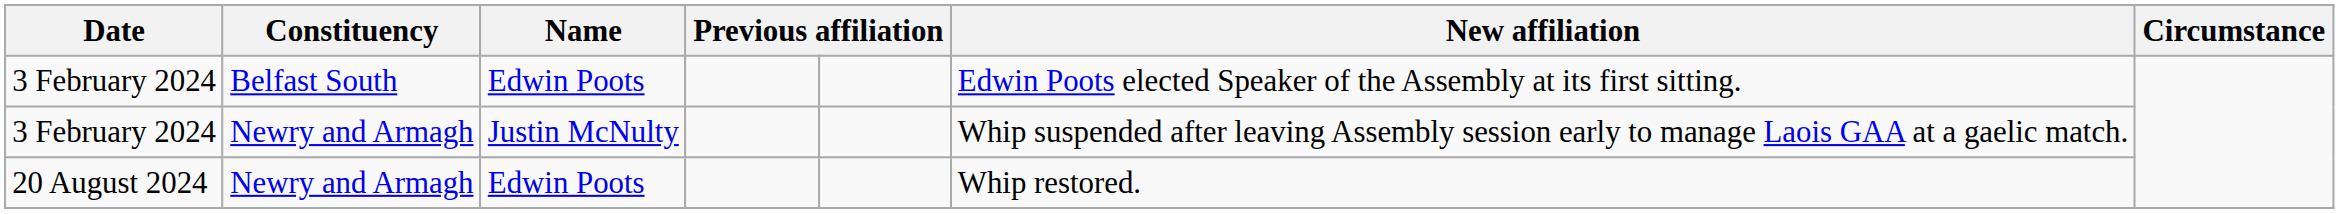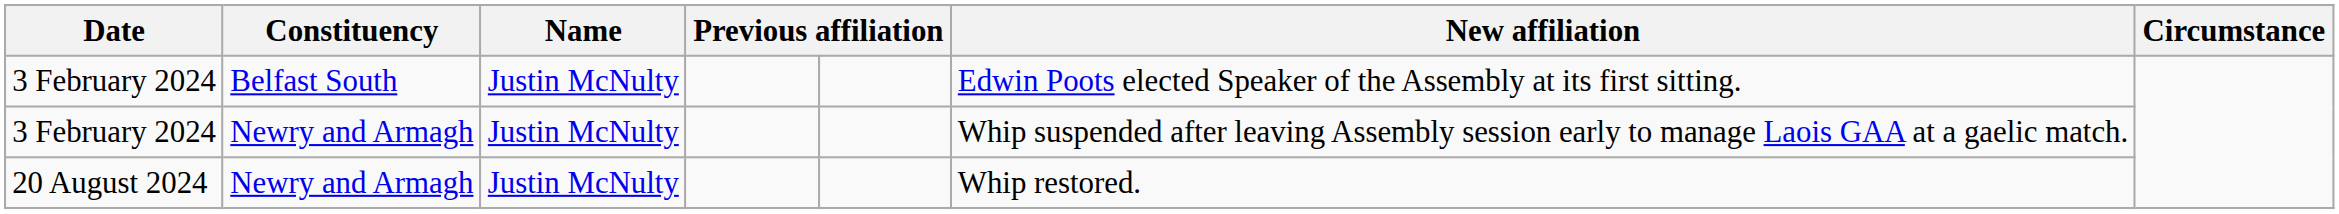 <table class="wikitable" style="font-size: 95%;">
 <tr>
 <th>Date</th>
 <th>Constituency</th>
 <th>Name</th>
 <th colspan="2">Previous affiliation</th>
 <th colspan="2">New affiliation</th>
 <th>Circumstance</th>
 </tr>
 <tr>
 <td>3 February 2024</td>
 <td><a href='#'>Belfast South</a></td>
-<td><a href='#'>Edwin Poots</a></td>
+<td><a href='#'>Justin McNulty</a></td>
 <td></td>
 <td></td>
 <td><a href='#'>Edwin Poots</a> elected Speaker of the Assembly at its first sitting.</td>
 </tr>
 <tr>
 <td>3 February 2024</td>
 <td><a href='#'>Newry and Armagh</a></td>
 <td><a href='#'>Justin McNulty</a></td>
 <td></td>
 <td></td>
 <td>Whip suspended after leaving Assembly session early to manage <a href='#'>Laois GAA</a> at a gaelic match.</td>
 </tr>
 <tr>
 <td>20 August 2024</td>
 <td><a href='#'>Newry and Armagh</a></td>
-<td><a href='#'>Edwin Poots</a></td>
+<td><a href='#'>Justin McNulty</a></td>
 <td></td>
 <td></td>
 <td>Whip restored.</td>
 </tr>
 </table>
